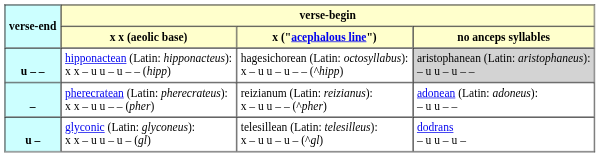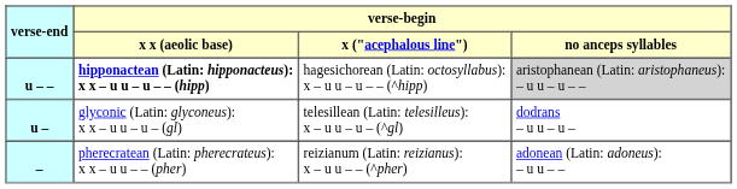 <table border="1" cellpadding="5" cellspacing="0">
 <tr>
 <th colspan="1" rowspan=2 style="background:#ccffff;">verse-end</th>
 <th colspan="3" style="background:#ffffcc;">verse-begin</th>
 </tr>
 <tr>
 <th style="background:#ffffcc;">x x (aeolic base)</th>
 <th style="background:#ffffcc;">x ("<a href='#'>acephalous line</a>")</th>
 <th style="background:#ffffcc;">no anceps syllables</th>
 </tr>
 <tr>
 <th style="background:#ccffff;"><br>u – –</th>
-<td><a href='#'>hipponactean</a> (Latin: <em>hipponacteus</em>):<br>x x – u u – u – – (<em>hipp</em>)</td>
+<td><strong><a href='#'>hipponactean</a> (Latin: <em>hipponacteus</em>):<br>x x – u u – u – – (<em>hipp</em>)</strong></td>
 <td>hagesichorean (Latin: <em>octosyllabus</em>):<br>x – u u – u – – (^<em>hipp</em>)</td>
 <td style="background: lightgrey;">aristophanean (Latin: <em>aristophaneus</em>):<br>– u u – u – –</td>
+</tr>
+<tr>
+<th style="background:#ccffff;"><br>u –</th>
+<td><a href='#'>glyconic</a> (Latin: <em>glyconeus</em>):<br>x x – u u – u – (<em>gl</em>)</td>
+<td>telesillean (Latin: <em>telesilleus</em>):<br>x – u u – u – (^<em>gl</em>)</td>
+<td><a href='#'>dodrans</a><br>– u u – u –</td>
 </tr>
 <tr>
 <th style="background:#ccffff;"><br>–</th>
 <td><a href='#'>pherecratean</a> (Latin: <em>pherecrateus</em>):<br>x x – u u – – (<em>pher</em>)</td>
 <td>reizianum (Latin: <em>reizianus</em>):<br>x – u u – – (^<em>pher</em>)</td>
 <td><a href='#'>adonean</a> (Latin: <em>adoneus</em>):<br>– u u – –</td>
 </tr>
 <tr>
-<th style="background:#ccffff;"><br>u –</th>
-<td><a href='#'>glyconic</a> (Latin: <em>glyconeus</em>):<br>x x – u u – u – (<em>gl</em>)</td>
-<td>telesillean (Latin: <em>telesilleus</em>):<br>x – u u – u – (^<em>gl</em>)</td>
-<td><a href='#'>dodrans</a><br>– u u – u –</td>
-</tr>
-<tr>
 </tr>
 </table>
